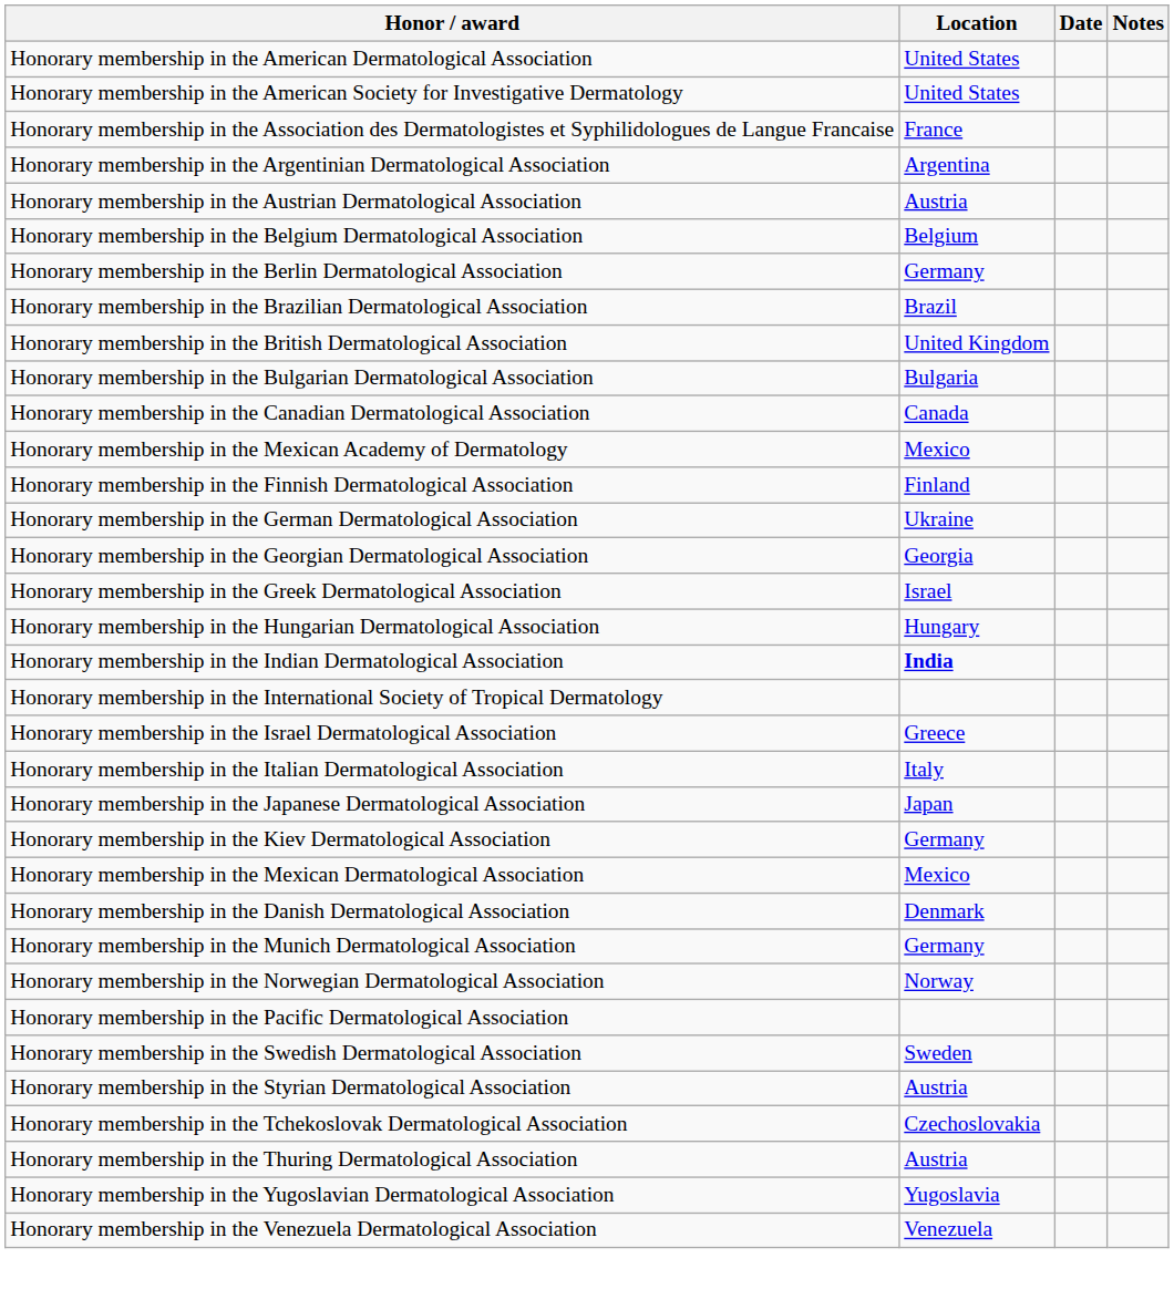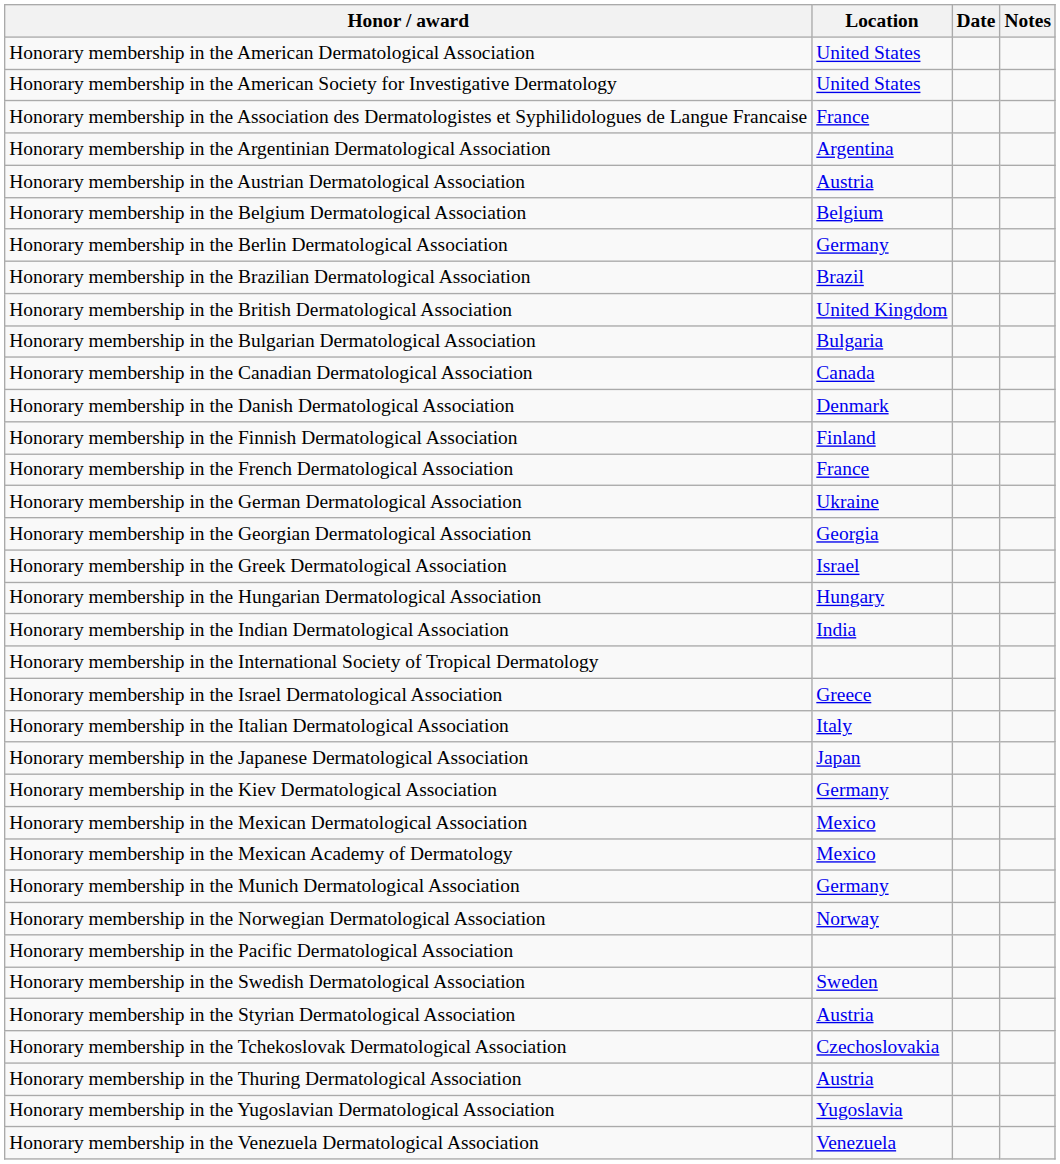 <table class="wikitable sortable" style="font-size: 90%;">
 <tr>
 <th>Honor / award</th>
 <th>Location</th>
 <th>Date</th>
 <th class="unsortable">Notes</th>
 </tr>
 <tr>
 <td>Honorary membership in the American Dermatological Association</td>
 <td> <a href='#'>United States</a></td>
 <td align=center></td>
 <td></td>
 </tr>
 <tr>
 <td>Honorary membership in the American Society for Investigative Dermatology</td>
 <td> <a href='#'>United States</a></td>
 <td align=center></td>
 <td></td>
 </tr>
 <tr>
 <td>Honorary membership in the Association des Dermatologistes et Syphilidologues de Langue Francaise</td>
 <td> <a href='#'>France</a></td>
 <td align=center></td>
 <td></td>
 </tr>
 <tr>
 <td>Honorary membership in the Argentinian Dermatological Association</td>
 <td> <a href='#'>Argentina</a></td>
 <td align=center></td>
 <td></td>
 </tr>
 <tr>
 <td>Honorary membership in the Austrian Dermatological Association</td>
 <td> <a href='#'>Austria</a></td>
 <td align=center></td>
 <td></td>
 </tr>
 <tr>
 <td>Honorary membership in the Belgium Dermatological Association</td>
 <td> <a href='#'>Belgium</a></td>
 <td align=center></td>
 <td></td>
 </tr>
 <tr>
 <td>Honorary membership in the Berlin Dermatological Association</td>
 <td> <a href='#'>Germany</a></td>
 <td align=center></td>
 <td></td>
 </tr>
 <tr>
 <td>Honorary membership in the Brazilian Dermatological Association</td>
 <td> <a href='#'>Brazil</a></td>
 <td align=center></td>
 <td></td>
 </tr>
 <tr>
 <td>Honorary membership in the British Dermatological Association</td>
 <td> <a href='#'>United Kingdom</a></td>
 <td align=center></td>
 <td></td>
 </tr>
 <tr>
 <td>Honorary membership in the Bulgarian Dermatological Association</td>
 <td> <a href='#'>Bulgaria</a></td>
 <td align=center></td>
 <td></td>
 </tr>
 <tr>
 <td>Honorary membership in the Canadian Dermatological Association</td>
 <td> <a href='#'>Canada</a></td>
 <td align=center></td>
 <td></td>
 </tr>
 <tr>
-<td>Honorary membership in the Mexican Academy of Dermatology</td>
-<td> <a href='#'>Mexico</a></td>
+<td>Honorary membership in the Danish Dermatological Association</td>
+<td> <a href='#'>Denmark</a></td>
 <td align=center></td>
 <td></td>
 </tr>
 <tr>
 <td>Honorary membership in the Finnish Dermatological Association</td>
 <td> <a href='#'>Finland</a></td>
+<td align=center></td>
+<td></td>
+</tr>
+<tr>
+<td>Honorary membership in the French Dermatological Association</td>
+<td> <a href='#'>France</a></td>
 <td align=center></td>
 <td></td>
 </tr>
 <tr>
 <td>Honorary membership in the German Dermatological Association</td>
 <td> <a href='#'>Ukraine</a></td>
 <td align=center></td>
 <td></td>
 </tr>
 <tr>
 <td>Honorary membership in the Georgian Dermatological Association</td>
 <td> <a href='#'>Georgia</a></td>
 <td align=center></td>
 <td></td>
 </tr>
 <tr>
 <td>Honorary membership in the Greek Dermatological Association</td>
 <td> <a href='#'>Israel</a></td>
 <td align=center></td>
 <td></td>
 </tr>
 <tr>
 <td>Honorary membership in the Hungarian Dermatological Association</td>
 <td> <a href='#'>Hungary</a></td>
 <td align=center></td>
 <td></td>
 </tr>
 <tr>
 <td>Honorary membership in the Indian Dermatological Association</td>
-<td><strong> <a href='#'>India</a></strong></td>
+<td> <a href='#'>India</a></td>
 <td align=center></td>
 <td></td>
 </tr>
 <tr>
 <td>Honorary membership in the International Society of Tropical Dermatology</td>
 <td></td>
 <td align=center></td>
 <td></td>
 </tr>
 <tr>
 <td>Honorary membership in the Israel Dermatological Association</td>
 <td> <a href='#'>Greece</a></td>
 <td align=center></td>
 <td></td>
 </tr>
 <tr>
 <td>Honorary membership in the Italian Dermatological Association</td>
 <td> <a href='#'>Italy</a></td>
 <td align=center></td>
 <td></td>
 </tr>
 <tr>
 <td>Honorary membership in the Japanese Dermatological Association</td>
 <td> <a href='#'>Japan</a></td>
 <td align=center></td>
 <td></td>
 </tr>
 <tr>
 <td>Honorary membership in the Kiev Dermatological Association</td>
 <td> <a href='#'>Germany</a></td>
 <td align=center></td>
 <td></td>
 </tr>
 <tr>
 <td>Honorary membership in the Mexican Dermatological Association</td>
 <td> <a href='#'>Mexico</a></td>
 <td align=center></td>
 <td></td>
 </tr>
 <tr>
-<td>Honorary membership in the Danish Dermatological Association</td>
-<td> <a href='#'>Denmark</a></td>
+<td>Honorary membership in the Mexican Academy of Dermatology</td>
+<td> <a href='#'>Mexico</a></td>
 <td align=center></td>
 <td></td>
 </tr>
 <tr>
 <td>Honorary membership in the Munich Dermatological Association</td>
 <td> <a href='#'>Germany</a></td>
 <td align=center></td>
 <td></td>
 </tr>
 <tr>
 <td>Honorary membership in the Norwegian Dermatological Association</td>
 <td> <a href='#'>Norway</a></td>
 <td align=center></td>
 <td></td>
 </tr>
 <tr>
 <td>Honorary membership in the Pacific Dermatological Association</td>
 <td></td>
 <td align=center></td>
 <td></td>
 </tr>
 <tr>
 <td>Honorary membership in the Swedish Dermatological Association</td>
 <td> <a href='#'>Sweden</a></td>
 <td align=center></td>
 <td></td>
 </tr>
 <tr>
 <td>Honorary membership in the Styrian Dermatological Association</td>
 <td> <a href='#'>Austria</a></td>
 <td align=center></td>
 <td></td>
 </tr>
 <tr>
 <td>Honorary membership in the Tchekoslovak Dermatological Association</td>
 <td> <a href='#'>Czechoslovakia</a></td>
 <td align=center></td>
 <td></td>
 </tr>
 <tr>
 <td>Honorary membership in the Thuring Dermatological Association</td>
 <td> <a href='#'>Austria</a></td>
 <td align=center></td>
 <td></td>
 </tr>
 <tr>
 <td>Honorary membership in the Yugoslavian Dermatological Association</td>
 <td> <a href='#'>Yugoslavia</a></td>
 <td align=center></td>
 <td></td>
 </tr>
 <tr>
 <td>Honorary membership in the Venezuela Dermatological Association</td>
 <td> <a href='#'>Venezuela</a></td>
 <td align=center></td>
 <td></td>
 </tr>
 </table>
